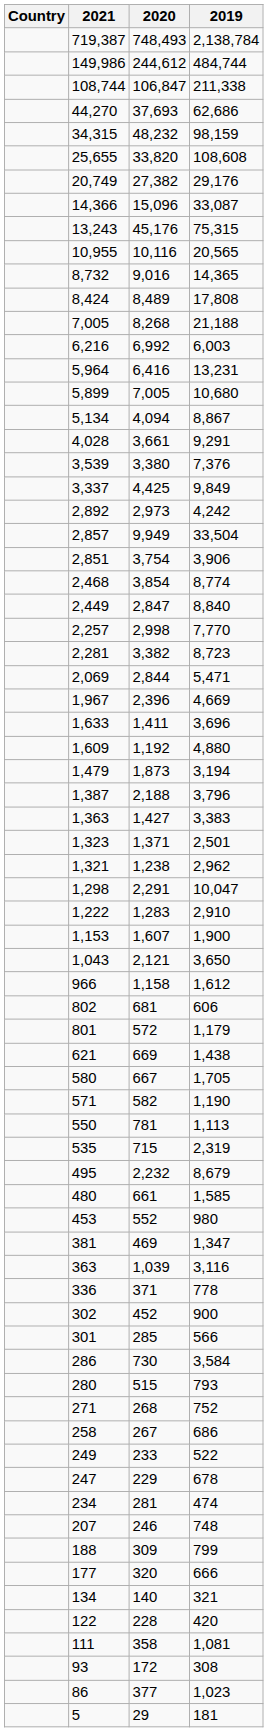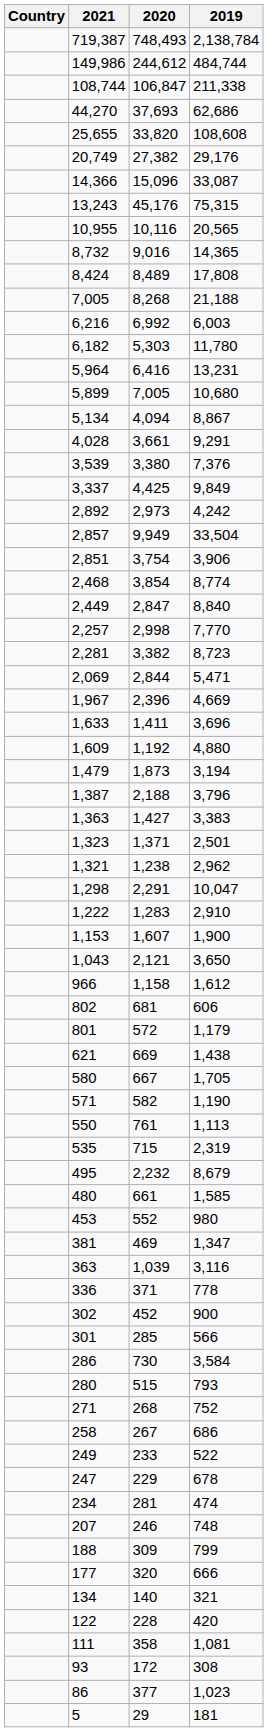 <table class="wikitable sortable static-row-numbers static-row-header-hash">
 <tr>
 <th>Country</th>
 <th>2021</th>
 <th>2020</th>
 <th>2019</th>
 </tr>
 <tr>
 <td></td>
 <td>719,387</td>
 <td>748,493</td>
 <td>2,138,784</td>
 </tr>
 <tr>
 <td></td>
 <td>149,986</td>
 <td>244,612</td>
 <td>484,744</td>
 </tr>
 <tr>
 <td></td>
 <td>108,744</td>
 <td>106,847</td>
 <td>211,338</td>
 </tr>
 <tr>
 <td></td>
 <td>44,270</td>
 <td>37,693</td>
 <td>62,686</td>
-</tr>
-<tr>
-<td></td>
-<td>34,315</td>
-<td>48,232</td>
-<td>98,159</td>
 </tr>
 <tr>
 <td></td>
 <td>25,655</td>
 <td>33,820</td>
 <td>108,608</td>
 </tr>
 <tr>
 <td></td>
 <td>20,749</td>
 <td>27,382</td>
 <td>29,176</td>
 </tr>
 <tr>
 <td></td>
 <td>14,366</td>
 <td>15,096</td>
 <td>33,087</td>
 </tr>
 <tr>
 <td></td>
 <td>13,243</td>
 <td>45,176</td>
 <td>75,315</td>
 </tr>
 <tr>
 <td></td>
 <td>10,955</td>
 <td>10,116</td>
 <td>20,565</td>
 </tr>
 <tr>
 <td></td>
 <td>8,732</td>
 <td>9,016</td>
 <td>14,365</td>
 </tr>
 <tr>
 <td></td>
 <td>8,424</td>
 <td>8,489</td>
 <td>17,808</td>
 </tr>
 <tr>
 <td></td>
 <td>7,005</td>
 <td>8,268</td>
 <td>21,188</td>
 </tr>
 <tr>
 <td></td>
 <td>6,216</td>
 <td>6,992</td>
 <td>6,003</td>
+</tr>
+<tr>
+<td></td>
+<td>6,182</td>
+<td>5,303</td>
+<td>11,780</td>
 </tr>
 <tr>
 <td></td>
 <td>5,964</td>
 <td>6,416</td>
 <td>13,231</td>
 </tr>
 <tr>
 <td></td>
 <td>5,899</td>
 <td>7,005</td>
 <td>10,680</td>
 </tr>
 <tr>
 <td></td>
 <td>5,134</td>
 <td>4,094</td>
 <td>8,867</td>
 </tr>
 <tr>
 <td></td>
 <td>4,028</td>
 <td>3,661</td>
 <td>9,291</td>
 </tr>
 <tr>
 <td></td>
 <td>3,539</td>
 <td>3,380</td>
 <td>7,376</td>
 </tr>
 <tr>
 <td></td>
 <td>3,337</td>
 <td>4,425</td>
 <td>9,849</td>
 </tr>
 <tr>
 <td></td>
 <td>2,892</td>
 <td>2,973</td>
 <td>4,242</td>
 </tr>
 <tr>
 <td></td>
 <td>2,857</td>
 <td>9,949</td>
 <td>33,504</td>
 </tr>
 <tr>
 <td></td>
 <td>2,851</td>
 <td>3,754</td>
 <td>3,906</td>
 </tr>
 <tr>
 <td></td>
 <td>2,468</td>
 <td>3,854</td>
 <td>8,774</td>
 </tr>
 <tr>
 <td></td>
 <td>2,449</td>
 <td>2,847</td>
 <td>8,840</td>
 </tr>
 <tr>
 <td></td>
 <td>2,257</td>
 <td>2,998</td>
 <td>7,770</td>
 </tr>
 <tr>
 <td></td>
 <td>2,281</td>
 <td>3,382</td>
 <td>8,723</td>
 </tr>
 <tr>
 <td></td>
 <td>2,069</td>
 <td>2,844</td>
 <td>5,471</td>
 </tr>
 <tr>
 <td></td>
 <td>1,967</td>
 <td>2,396</td>
 <td>4,669</td>
 </tr>
 <tr>
 <td></td>
 <td>1,633</td>
 <td>1,411</td>
 <td>3,696</td>
 </tr>
 <tr>
 <td></td>
 <td>1,609</td>
 <td>1,192</td>
 <td>4,880</td>
 </tr>
 <tr>
 <td></td>
 <td>1,479</td>
 <td>1,873</td>
 <td>3,194</td>
 </tr>
 <tr>
 <td></td>
 <td>1,387</td>
 <td>2,188</td>
 <td>3,796</td>
 </tr>
 <tr>
 <td></td>
 <td>1,363</td>
 <td>1,427</td>
 <td>3,383</td>
 </tr>
 <tr>
 <td></td>
 <td>1,323</td>
 <td>1,371</td>
 <td>2,501</td>
 </tr>
 <tr>
 <td></td>
 <td>1,321</td>
 <td>1,238</td>
 <td>2,962</td>
 </tr>
 <tr>
 <td></td>
 <td>1,298</td>
 <td>2,291</td>
 <td>10,047</td>
 </tr>
 <tr>
 <td></td>
 <td>1,222</td>
 <td>1,283</td>
 <td>2,910</td>
 </tr>
 <tr>
 <td></td>
 <td>1,153</td>
 <td>1,607</td>
 <td>1,900</td>
 </tr>
 <tr>
 <td></td>
 <td>1,043</td>
 <td>2,121</td>
 <td>3,650</td>
 </tr>
 <tr>
 <td></td>
 <td>966</td>
 <td>1,158</td>
 <td>1,612</td>
 </tr>
 <tr>
 <td></td>
 <td>802</td>
 <td>681</td>
 <td>606</td>
 </tr>
 <tr>
 <td></td>
 <td>801</td>
 <td>572</td>
 <td>1,179</td>
 </tr>
 <tr>
 <td></td>
 <td>621</td>
 <td>669</td>
 <td>1,438</td>
 </tr>
 <tr>
 <td></td>
 <td>580</td>
 <td>667</td>
 <td>1,705</td>
 </tr>
 <tr>
 <td></td>
 <td>571</td>
 <td>582</td>
 <td>1,190</td>
 </tr>
 <tr>
 <td></td>
 <td>550</td>
-<td>781</td>
+<td>761</td>
 <td>1,113</td>
 </tr>
 <tr>
 <td></td>
 <td>535</td>
 <td>715</td>
 <td>2,319</td>
 </tr>
 <tr>
 <td></td>
 <td>495</td>
 <td>2,232</td>
 <td>8,679</td>
 </tr>
 <tr>
 <td></td>
 <td>480</td>
 <td>661</td>
 <td>1,585</td>
 </tr>
 <tr>
 <td></td>
 <td>453</td>
 <td>552</td>
 <td>980</td>
 </tr>
 <tr>
 <td></td>
 <td>381</td>
 <td>469</td>
 <td>1,347</td>
 </tr>
 <tr>
 <td></td>
 <td>363</td>
 <td>1,039</td>
 <td>3,116</td>
 </tr>
 <tr>
 <td></td>
 <td>336</td>
 <td>371</td>
 <td>778</td>
 </tr>
 <tr>
 <td></td>
 <td>302</td>
 <td>452</td>
 <td>900</td>
 </tr>
 <tr>
 <td></td>
 <td>301</td>
 <td>285</td>
 <td>566</td>
 </tr>
 <tr>
 <td></td>
 <td>286</td>
 <td>730</td>
 <td>3,584</td>
 </tr>
 <tr>
 <td></td>
 <td>280</td>
 <td>515</td>
 <td>793</td>
 </tr>
 <tr>
 <td></td>
 <td>271</td>
 <td>268</td>
 <td>752</td>
 </tr>
 <tr>
 <td></td>
 <td>258</td>
 <td>267</td>
 <td>686</td>
 </tr>
 <tr>
 <td></td>
 <td>249</td>
 <td>233</td>
 <td>522</td>
 </tr>
 <tr>
 <td></td>
 <td>247</td>
 <td>229</td>
 <td>678</td>
 </tr>
 <tr>
 <td></td>
 <td>234</td>
 <td>281</td>
 <td>474</td>
 </tr>
 <tr>
 <td></td>
 <td>207</td>
 <td>246</td>
 <td>748</td>
 </tr>
 <tr>
 <td></td>
 <td>188</td>
 <td>309</td>
 <td>799</td>
 </tr>
 <tr>
 <td></td>
 <td>177</td>
 <td>320</td>
 <td>666</td>
 </tr>
 <tr>
 <td></td>
 <td>134</td>
 <td>140</td>
 <td>321</td>
 </tr>
 <tr>
 <td></td>
 <td>122</td>
 <td>228</td>
 <td>420</td>
 </tr>
 <tr>
 <td></td>
 <td>111</td>
 <td>358</td>
 <td>1,081</td>
 </tr>
 <tr>
 <td></td>
 <td>93</td>
 <td>172</td>
 <td>308</td>
 </tr>
 <tr>
 <td></td>
 <td>86</td>
 <td>377</td>
 <td>1,023</td>
 </tr>
 <tr>
 <td></td>
 <td>5</td>
 <td>29</td>
 <td>181</td>
 </tr>
 </table>
